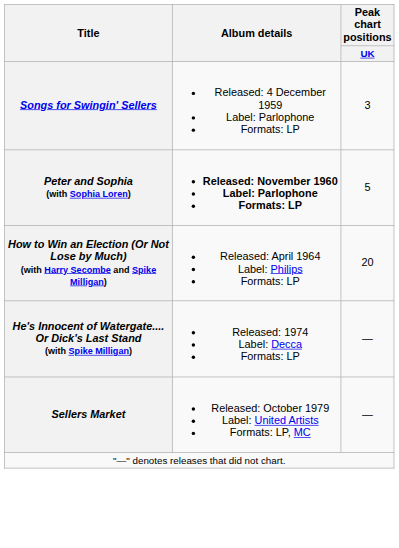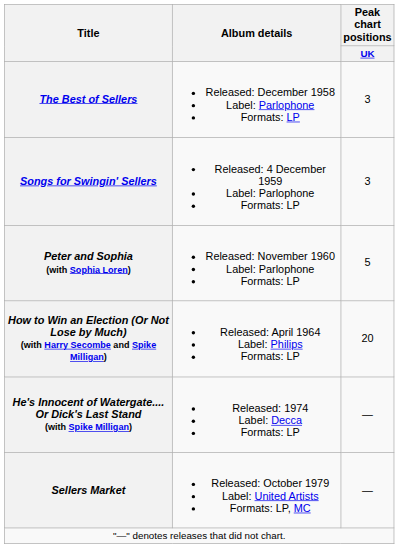 <table class="wikitable plainrowheaders" style="text-align:center;">
 <tr>
 <th rowspan="2" scope="col" style="width:15em;">Title</th>
 <th rowspan="2" scope="col" style="width:15em;">Album details</th>
 <th>Peak chart positions</th>
 </tr>
 <tr>
 <th scope="col" style="width:2em;font-size:90%;"><a href='#'>UK</a><br></th>
 </tr>
 <tr>
+<th scope="row"><em><a href='#'>The Best of Sellers</a></em></th>
+<td><br><ul><li>Released: December 1958</li><li>Label: <a href='#'>Parlophone</a></li><li>Formats: <a href='#'>LP</a></li></ul></td>
+<td>3</td>
+</tr>
+<tr>
 <th scope="row"><em><a href='#'>Songs for Swingin' Sellers</a></em></th>
 <td><br><ul><li>Released: 4 December 1959</li><li>Label: Parlophone</li><li>Formats: LP</li></ul></td>
 <td>3</td>
 </tr>
 <tr>
 <th scope="row"><em>Peter and Sophia</em><br><small>(with <a href='#'>Sophia Loren</a>)</small></th>
-<td><strong><br><ul><li>Released: November 1960</li><li>Label: Parlophone</li><li>Formats: LP</li></ul></strong></td>
+<td><br><ul><li>Released: November 1960</li><li>Label: Parlophone</li><li>Formats: LP</li></ul></td>
 <td>5</td>
 </tr>
 <tr>
 <th scope="row"><em>How to Win an Election (Or Not Lose by Much)<br></em><small>(with <a href='#'>Harry Secombe</a> and <a href='#'>Spike Milligan</a>)</small> </th>
 <td><br><ul><li>Released: April 1964</li><li>Label: <a href='#'>Philips</a></li><li>Formats: LP</li></ul></td>
 <td>20</td>
 </tr>
 <tr>
 <th scope="row"><em>He's Innocent of Watergate.... Or Dick's Last Stand</em><br><small>(with <a href='#'>Spike Milligan</a>)</small></th>
 <td><br><ul><li>Released: 1974</li><li>Label: <a href='#'>Decca</a></li><li>Formats: LP</li></ul></td>
 <td>—</td>
 </tr>
 <tr>
 <th scope="row"><em>Sellers Market</em></th>
 <td><br><ul><li>Released: October 1979</li><li>Label: <a href='#'>United Artists</a></li><li>Formats: LP, <a href='#'>MC</a></li></ul></td>
 <td>—</td>
 </tr>
 <tr>
 <td colspan="3" style="font-size:90%">"—" denotes releases that did not chart.</td>
 </tr>
 </table>
